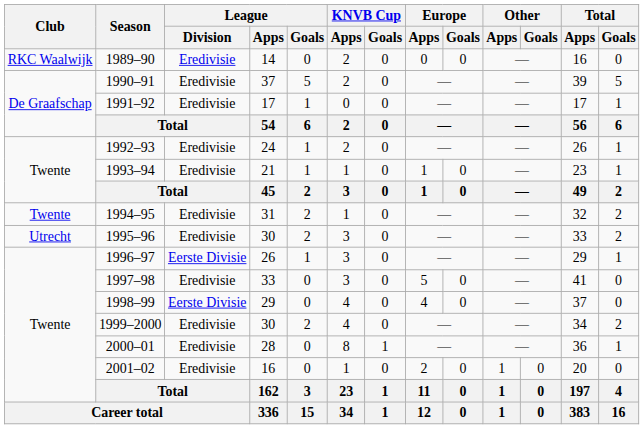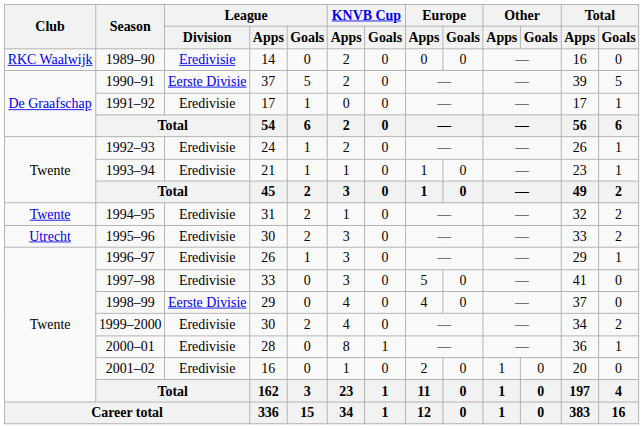 <table class="wikitable" style="text-align: center;">
 <tr>
 <th rowspan="2">Club</th>
 <th rowspan="2">Season</th>
 <th colspan="3">League</th>
 <th colspan="2"><a href='#'>KNVB Cup</a></th>
 <th colspan="2">Europe</th>
 <th colspan="2">Other</th>
 <th colspan="2">Total</th>
 </tr>
 <tr>
 <th>Division</th>
 <th>Apps</th>
 <th>Goals</th>
 <th>Apps</th>
 <th>Goals</th>
 <th>Apps</th>
 <th>Goals</th>
 <th>Apps</th>
 <th>Goals</th>
 <th>Apps</th>
 <th>Goals</th>
 </tr>
 <tr>
 <td><a href='#'>RKC Waalwijk</a></td>
 <td>1989–90</td>
 <td><a href='#'>Eredivisie</a></td>
 <td>14</td>
 <td>0</td>
 <td>2</td>
 <td>0</td>
 <td>0</td>
 <td>0</td>
 <td colspan="2">—</td>
 <td>16</td>
 <td>0</td>
 </tr>
 <tr>
 <td rowspan="3"><a href='#'>De Graafschap</a></td>
 <td>1990–91</td>
-<td>Eredivisie</td>
+<td><a href='#'>Eerste Divisie</a></td>
 <td>37</td>
 <td>5</td>
 <td>2</td>
 <td>0</td>
 <td colspan="2">—</td>
 <td colspan="2">—</td>
 <td>39</td>
 <td>5</td>
 </tr>
 <tr>
 <td>1991–92</td>
 <td>Eredivisie</td>
 <td>17</td>
 <td>1</td>
 <td>0</td>
 <td>0</td>
 <td colspan="2">—</td>
 <td colspan="2">—</td>
 <td>17</td>
 <td>1</td>
 </tr>
 <tr>
 <th colspan="2">Total</th>
 <th>54</th>
 <th>6</th>
 <th>2</th>
 <th>0</th>
 <th colspan="2">—</th>
 <th colspan="2">—</th>
 <th>56</th>
 <th>6</th>
 </tr>
 <tr>
 <td rowspan="3">Twente</td>
 <td>1992–93</td>
 <td>Eredivisie</td>
 <td>24</td>
 <td>1</td>
 <td>2</td>
 <td>0</td>
 <td colspan="2">—</td>
 <td colspan="2">—</td>
 <td>26</td>
 <td>1</td>
 </tr>
 <tr>
 <td>1993–94</td>
 <td>Eredivisie</td>
 <td>21</td>
 <td>1</td>
 <td>1</td>
 <td>0</td>
 <td>1</td>
 <td>0</td>
 <td colspan="2">—</td>
 <td>23</td>
 <td>1</td>
 </tr>
 <tr>
 <th colspan="2">Total</th>
 <th>45</th>
 <th>2</th>
 <th>3</th>
 <th>0</th>
 <th>1</th>
 <th>0</th>
 <th colspan="2">—</th>
 <th>49</th>
 <th>2</th>
 </tr>
 <tr>
 <td><a href='#'>Twente</a></td>
 <td>1994–95</td>
 <td>Eredivisie</td>
 <td>31</td>
 <td>2</td>
 <td>1</td>
 <td>0</td>
 <td colspan="2">—</td>
 <td colspan="2">—</td>
 <td>32</td>
 <td>2</td>
 </tr>
 <tr>
 <td><a href='#'>Utrecht</a></td>
 <td>1995–96</td>
 <td>Eredivisie</td>
 <td>30</td>
 <td>2</td>
 <td>3</td>
 <td>0</td>
 <td colspan="2">—</td>
 <td colspan="2">—</td>
 <td>33</td>
 <td>2</td>
 </tr>
 <tr>
 <td rowspan="7">Twente</td>
 <td>1996–97</td>
-<td><a href='#'>Eerste Divisie</a></td>
+<td>Eredivisie</td>
 <td>26</td>
 <td>1</td>
 <td>3</td>
 <td>0</td>
 <td colspan="2">—</td>
 <td colspan="2">—</td>
 <td>29</td>
 <td>1</td>
 </tr>
 <tr>
 <td>1997–98</td>
 <td>Eredivisie</td>
 <td>33</td>
 <td>0</td>
 <td>3</td>
 <td>0</td>
 <td>5</td>
 <td>0</td>
 <td colspan="2">—</td>
 <td>41</td>
 <td>0</td>
 </tr>
 <tr>
 <td>1998–99</td>
 <td><a href='#'>Eerste Divisie</a></td>
 <td>29</td>
 <td>0</td>
 <td>4</td>
 <td>0</td>
 <td>4</td>
 <td>0</td>
 <td colspan="2">—</td>
 <td>37</td>
 <td>0</td>
 </tr>
 <tr>
 <td>1999–2000</td>
 <td>Eredivisie</td>
 <td>30</td>
 <td>2</td>
 <td>4</td>
 <td>0</td>
 <td colspan="2">—</td>
 <td colspan="2">—</td>
 <td>34</td>
 <td>2</td>
 </tr>
 <tr>
 <td>2000–01</td>
 <td>Eredivisie</td>
 <td>28</td>
 <td>0</td>
 <td>8</td>
 <td>1</td>
 <td colspan="2">—</td>
 <td colspan="2">—</td>
 <td>36</td>
 <td>1</td>
 </tr>
 <tr>
 <td>2001–02</td>
 <td>Eredivisie</td>
 <td>16</td>
 <td>0</td>
 <td>1</td>
 <td>0</td>
 <td>2</td>
 <td>0</td>
 <td>1</td>
 <td>0</td>
 <td>20</td>
 <td>0</td>
 </tr>
 <tr>
 <th colspan="2">Total</th>
 <th>162</th>
 <th>3</th>
 <th>23</th>
 <th>1</th>
 <th>11</th>
 <th>0</th>
 <th>1</th>
 <th>0</th>
 <th>197</th>
 <th>4</th>
 </tr>
 <tr>
 <th colspan="3">Career total</th>
 <th>336</th>
 <th>15</th>
 <th>34</th>
 <th>1</th>
 <th>12</th>
 <th>0</th>
 <th>1</th>
 <th>0</th>
 <th>383</th>
 <th>16</th>
 </tr>
 </table>
